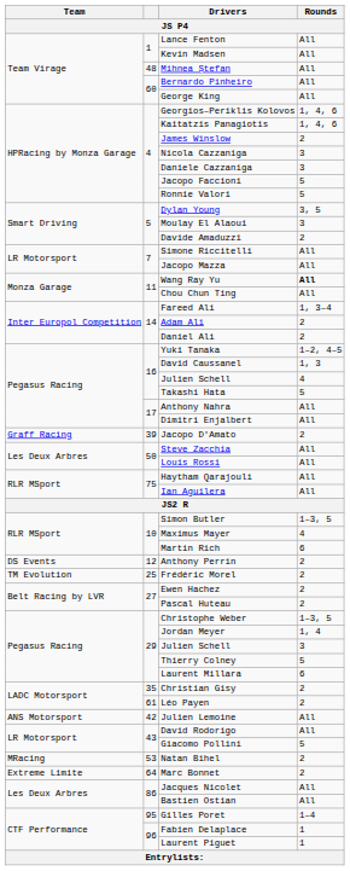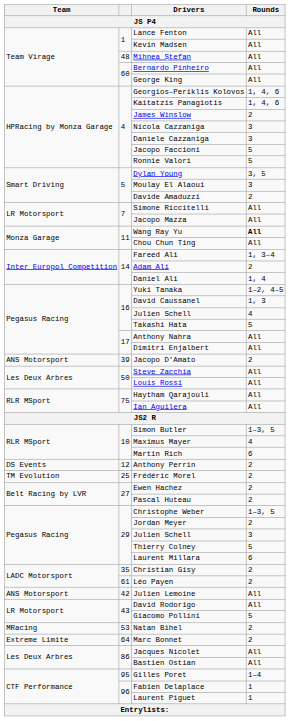 <table class="wikitable" style="font-size: 85%;">
 <tr>
 <th>Team</th>
 <th></th>
 <th>Drivers</th>
 <th>Rounds</th>
 </tr>
 <tr>
 <th colspan="4">JS P4</th>
 </tr>
 <tr>
 <td rowspan="5"> Team Virage</td>
 <td rowspan="2">1</td>
 <td> Lance Fenton</td>
 <td>All</td>
 </tr>
 <tr>
 <td> Kevin Madsen</td>
 <td>All</td>
 </tr>
 <tr>
 <td>48</td>
 <td> <a href='#'>Mihnea Ștefan</a></td>
 <td>All</td>
 </tr>
 <tr>
 <td rowspan="2">60</td>
 <td> <a href='#'>Bernardo Pinheiro</a></td>
 <td>All</td>
 </tr>
 <tr>
 <td> George King</td>
 <td>All</td>
 </tr>
 <tr>
 <td rowspan="7"> HPRacing by Monza Garage</td>
 <td rowspan="7">4</td>
 <td> Georgios–Periklis Kolovos</td>
 <td>1, 4, 6</td>
 </tr>
 <tr>
 <td> Kaitatzis Panagiotis</td>
 <td>1, 4, 6</td>
 </tr>
 <tr>
 <td> <a href='#'>James Winslow</a></td>
 <td>2</td>
 </tr>
 <tr>
 <td> Nicola Cazzaniga</td>
 <td>3</td>
 </tr>
 <tr>
 <td> Daniele Cazzaniga</td>
 <td>3</td>
 </tr>
 <tr>
 <td> Jacopo Faccioni</td>
 <td>5</td>
 </tr>
 <tr>
 <td> Ronnie Valori</td>
 <td>5</td>
 </tr>
 <tr>
 <td rowspan="3"> Smart Driving</td>
 <td rowspan="3">5</td>
 <td> <a href='#'>Dylan Young</a></td>
 <td>3, 5</td>
 </tr>
 <tr>
 <td> Moulay El Alaoui</td>
 <td>3</td>
 </tr>
 <tr>
 <td> Davide Amaduzzi</td>
 <td>2</td>
 </tr>
 <tr>
 <td rowspan="2"> LR Motorsport</td>
 <td rowspan="2">7</td>
 <td> Simone Riccitelli</td>
 <td>All</td>
 </tr>
 <tr>
 <td> Jacopo Mazza</td>
 <td>All</td>
 </tr>
 <tr>
 <td rowspan="2"> Monza Garage</td>
 <td rowspan="2">11</td>
 <td> Wang Ray Yu</td>
 <td><strong>All</strong></td>
 </tr>
 <tr>
 <td> Chou Chun Ting</td>
 <td>All</td>
 </tr>
 <tr>
 <td rowspan="3"> <a href='#'>Inter Europol Competition</a></td>
 <td rowspan="3">14</td>
 <td> Fareed Ali</td>
 <td>1, 3–4</td>
 </tr>
 <tr>
 <td> <a href='#'>Adam Ali</a></td>
 <td>2</td>
 </tr>
 <tr>
 <td> Daniel Ali</td>
-<td>2</td>
+<td>1, 4</td>
 </tr>
 <tr>
 <td rowspan="6"> Pegasus Racing</td>
 <td rowspan="4">16</td>
 <td> Yuki Tanaka</td>
 <td>1–2, 4–5</td>
 </tr>
 <tr>
 <td> David Caussanel</td>
 <td>1, 3</td>
 </tr>
 <tr>
 <td> Julien Schell</td>
 <td>4</td>
 </tr>
 <tr>
 <td> Takashi Hata</td>
 <td>5</td>
 </tr>
 <tr>
 <td rowspan="2">17</td>
 <td> Anthony Nahra</td>
 <td>All</td>
 </tr>
 <tr>
 <td> Dimitri Enjalbert</td>
 <td>All</td>
 </tr>
 <tr>
-<td> <a href='#'>Graff Racing</a></td>
+<td> ANS Motorsport</td>
 <td>39</td>
 <td> Jacopo D'Amato</td>
 <td>2</td>
 </tr>
 <tr>
 <td rowspan="2"> Les Deux Arbres</td>
 <td rowspan="2">50</td>
 <td> <a href='#'>Steve Zacchia</a></td>
 <td>All</td>
 </tr>
 <tr>
 <td> <a href='#'>Louis Rossi</a></td>
 <td>All</td>
 </tr>
 <tr>
 <td rowspan="2"> RLR MSport</td>
 <td rowspan="2">75</td>
 <td> Haytham Qarajouli</td>
 <td>All</td>
 </tr>
 <tr>
 <td> <a href='#'>Ian Aguilera</a></td>
 <td>All</td>
 </tr>
 <tr>
 <th colspan="4">JS2 R</th>
 </tr>
 <tr>
 <td rowspan="3"> RLR MSport</td>
 <td rowspan="3">10</td>
 <td> Simon Butler</td>
 <td>1–3, 5</td>
 </tr>
 <tr>
 <td> Maximus Mayer</td>
 <td>4</td>
 </tr>
 <tr>
 <td> Martin Rich</td>
 <td>6</td>
 </tr>
 <tr>
 <td> DS Events</td>
 <td>12</td>
 <td> Anthony Perrin</td>
 <td>2</td>
 </tr>
 <tr>
 <td> TM Evolution</td>
 <td>25</td>
 <td> Frédéric Morel</td>
 <td>2</td>
 </tr>
 <tr>
 <td rowspan="2"> Belt Racing by LVR</td>
 <td rowspan="2">27</td>
 <td> Ewen Hachez</td>
 <td>2</td>
 </tr>
 <tr>
 <td> Pascal Huteau</td>
 <td>2</td>
 </tr>
 <tr>
 <td rowspan="5"> Pegasus Racing</td>
 <td rowspan="5">29</td>
 <td> Christophe Weber</td>
 <td>1–3, 5</td>
 </tr>
 <tr>
 <td> Jordan Meyer</td>
-<td>1, 4</td>
+<td>2</td>
 </tr>
 <tr>
 <td> Julien Schell</td>
 <td>3</td>
 </tr>
 <tr>
 <td> Thierry Colney</td>
 <td>5</td>
 </tr>
 <tr>
 <td> Laurent Millara</td>
 <td>6</td>
 </tr>
 <tr>
 <td rowspan="2"> LADC Motorsport</td>
 <td>35</td>
 <td> Christian Gisy</td>
 <td>2</td>
 </tr>
 <tr>
 <td>61</td>
 <td> Léo Payen</td>
 <td>2</td>
 </tr>
 <tr>
 <td> ANS Motorsport</td>
 <td>42</td>
 <td> Julien Lemoine</td>
 <td>All</td>
 </tr>
 <tr>
 <td rowspan="2"> LR Motorsport</td>
 <td rowspan="2">43</td>
 <td> David Rodorigo</td>
 <td>All</td>
 </tr>
 <tr>
 <td> Giacomo Pollini</td>
 <td>5</td>
 </tr>
 <tr>
 <td> MRacing</td>
 <td>53</td>
 <td> Natan Bihel</td>
 <td>2</td>
 </tr>
 <tr>
 <td> Extreme Limite</td>
 <td>64</td>
 <td> Marc Bonnet</td>
 <td>2</td>
 </tr>
 <tr>
 <td rowspan="2"> Les Deux Arbres</td>
 <td rowspan="2">86</td>
 <td> Jacques Nicolet</td>
 <td>All</td>
 </tr>
 <tr>
 <td> Bastien Ostian</td>
 <td>All</td>
 </tr>
 <tr>
 <td rowspan="3"> CTF Performance</td>
 <td>95</td>
 <td> Gilles Poret</td>
 <td>1–4</td>
 </tr>
 <tr>
 <td rowspan="2">96</td>
 <td> Fabien Delaplace</td>
 <td>1</td>
 </tr>
 <tr>
 <td> Laurent Piguet</td>
 <td>1</td>
 </tr>
 <tr>
 <th colspan="5">Entrylists:</th>
 </tr>
 </table>
